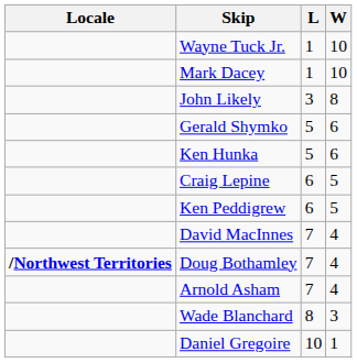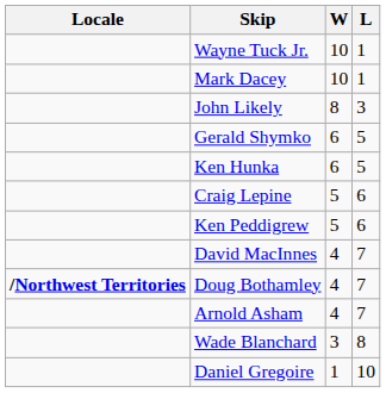 <table class="wikitable" border="1">
 <tr>
 <th>Locale</th>
 <th>Skip</th>
+<th>W</th>
 <th>L</th>
-<th>W</th>
 </tr>
 <tr>
 <td></td>
 <td><a href='#'>Wayne Tuck Jr.</a></td>
+<td>10</td>
 <td>1</td>
-<td>10</td>
 </tr>
 <tr>
 <td></td>
 <td><a href='#'>Mark Dacey</a></td>
+<td>10</td>
 <td>1</td>
-<td>10</td>
 </tr>
 <tr>
 <td></td>
 <td><a href='#'>John Likely</a></td>
+<td>8</td>
+<td>3</td>
+</tr>
+<tr>
+<td></td>
+<td><a href='#'>Gerald Shymko</a></td>
+<td>6</td>
+<td>5</td>
+</tr>
+<tr>
+<td></td>
+<td><a href='#'>Ken Hunka</a></td>
+<td>6</td>
+<td>5</td>
+</tr>
+<tr>
+<td></td>
+<td><a href='#'>Craig Lepine</a></td>
+<td>5</td>
+<td>6</td>
+</tr>
+<tr>
+<td></td>
+<td><a href='#'>Ken Peddigrew</a></td>
+<td>5</td>
+<td>6</td>
+</tr>
+<tr>
+<td></td>
+<td><a href='#'>David MacInnes</a></td>
+<td>4</td>
+<td>7</td>
+</tr>
+<tr>
+<td><strong>/<a href='#'>Northwest Territories</a></strong></td>
+<td><a href='#'>Doug Bothamley</a></td>
+<td>4</td>
+<td>7</td>
+</tr>
+<tr>
+<td></td>
+<td><a href='#'>Arnold Asham</a></td>
+<td>4</td>
+<td>7</td>
+</tr>
+<tr>
+<td></td>
+<td><a href='#'>Wade Blanchard</a></td>
 <td>3</td>
 <td>8</td>
 </tr>
 <tr>
 <td></td>
-<td><a href='#'>Gerald Shymko</a></td>
-<td>5</td>
-<td>6</td>
-</tr>
-<tr>
-<td></td>
-<td><a href='#'>Ken Hunka</a></td>
-<td>5</td>
-<td>6</td>
-</tr>
-<tr>
-<td></td>
-<td><a href='#'>Craig Lepine</a></td>
-<td>6</td>
-<td>5</td>
-</tr>
-<tr>
-<td></td>
-<td><a href='#'>Ken Peddigrew</a></td>
-<td>6</td>
-<td>5</td>
-</tr>
-<tr>
-<td></td>
-<td><a href='#'>David MacInnes</a></td>
-<td>7</td>
-<td>4</td>
-</tr>
-<tr>
-<td><strong>/<a href='#'>Northwest Territories</a></strong></td>
-<td><a href='#'>Doug Bothamley</a></td>
-<td>7</td>
-<td>4</td>
-</tr>
-<tr>
-<td></td>
-<td><a href='#'>Arnold Asham</a></td>
-<td>7</td>
-<td>4</td>
-</tr>
-<tr>
-<td></td>
-<td><a href='#'>Wade Blanchard</a></td>
-<td>8</td>
-<td>3</td>
-</tr>
-<tr>
-<td></td>
 <td><a href='#'>Daniel Gregoire</a></td>
+<td>1</td>
 <td>10</td>
-<td>1</td>
 </tr>
 </table>
